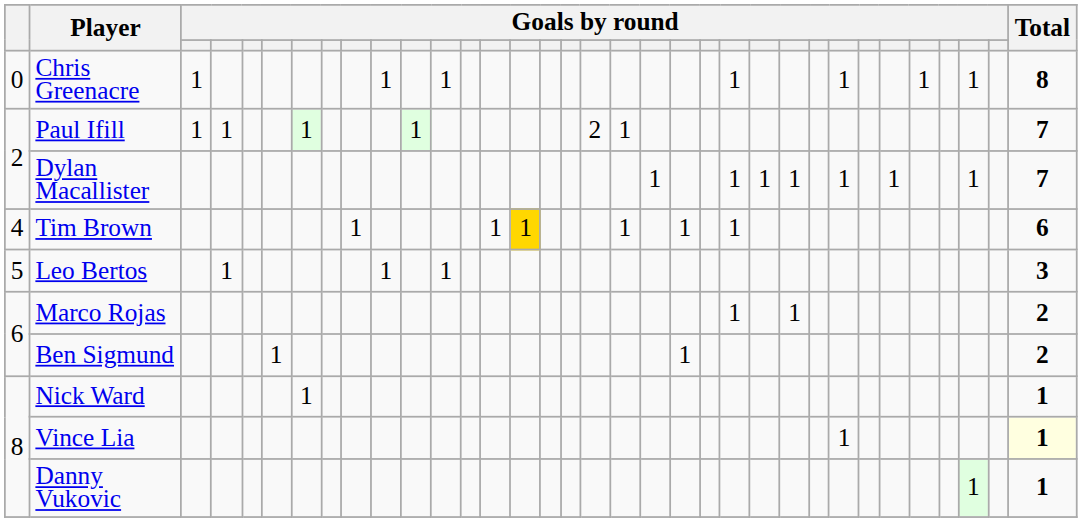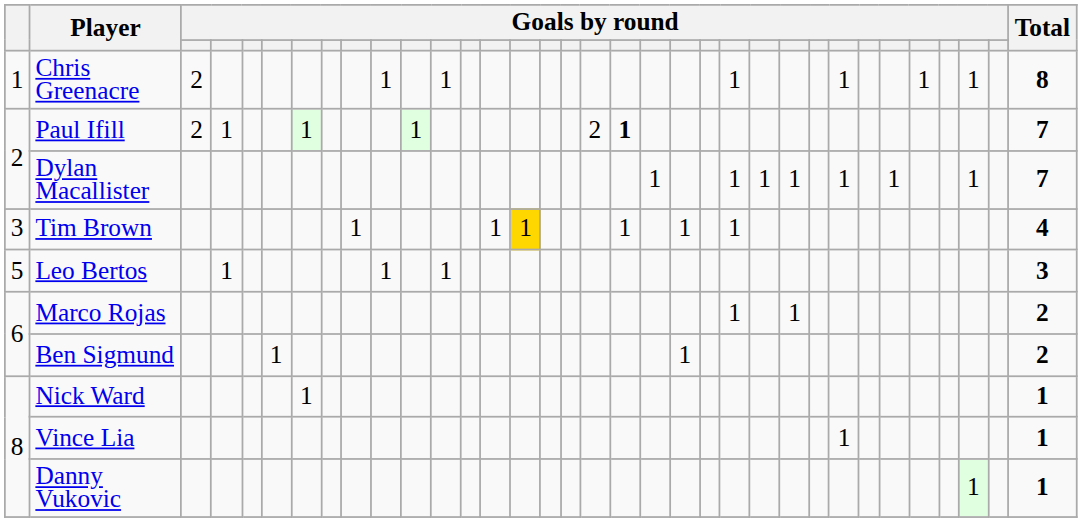 <table class="wikitable" style="text-align:center; line-height: 90%; font-size:90%;">
 <tr>
 <th rowspan=2></th>
 <th rowspan=2 width=150>Player</th>
 <th colspan=31>Goals by round</th>
 <th rowspan=2 colspan=2 width=60>Total</th>
 </tr>
 <tr>
 <th width=25></th>
 <th width=25></th>
 <th width=25></th>
 <th width=25></th>
 <th width=25></th>
 <th width=25></th>
 <th width=25></th>
 <th width=25></th>
 <th width=25></th>
 <th width=25></th>
 <th width=25></th>
 <th width=25></th>
 <th width=25></th>
 <th width=25></th>
 <th width=25></th>
 <th width=25></th>
 <th width=25></th>
 <th width=25></th>
 <th width=25></th>
 <th width=25></th>
 <th width=25></th>
 <th width=25></th>
 <th width=25></th>
 <th width=25></th>
 <th width=25></th>
 <th width=25></th>
 <th width=25></th>
 <th width=25></th>
 <th width=25></th>
 <th width=25></th>
 <th width=25></th>
 </tr>
 <tr>
-<td>0</td>
+<td>1</td>
 <td align=left height=17> <a href='#'>Chris Greenacre</a></td>
-<td>1</td>
+<td>2</td>
 <td></td>
 <td></td>
 <td></td>
 <td></td>
 <td></td>
 <td></td>
 <td>1</td>
 <td></td>
 <td>1</td>
 <td></td>
 <td></td>
 <td></td>
 <td></td>
 <td></td>
 <td></td>
 <td></td>
 <td></td>
 <td></td>
 <td></td>
 <td>1</td>
 <td></td>
 <td></td>
 <td></td>
 <td>1</td>
 <td></td>
 <td></td>
 <td>1</td>
 <td></td>
 <td>1</td>
 <td></td>
 <td><strong>8</strong></td>
 </tr>
 <tr>
 <td rowspan=2>2</td>
 <td align=left height=17> <a href='#'>Paul Ifill</a></td>
-<td>1</td>
+<td>2</td>
 <td>1</td>
 <td></td>
 <td></td>
 <td bgcolor=#e0ffe0>1</td>
 <td></td>
 <td></td>
 <td></td>
 <td bgcolor=#e0ffe0>1</td>
 <td></td>
 <td></td>
 <td></td>
 <td></td>
 <td></td>
 <td></td>
 <td>2</td>
-<td>1</td>
+<td><strong>1</strong></td>
 <td></td>
 <td></td>
 <td></td>
 <td></td>
 <td></td>
 <td></td>
 <td></td>
 <td></td>
 <td></td>
 <td></td>
 <td></td>
 <td></td>
 <td></td>
 <td></td>
 <td><strong>7</strong></td>
 </tr>
 <tr>
 <td align=left height=17> <a href='#'>Dylan Macallister</a></td>
 <td></td>
 <td></td>
 <td></td>
 <td></td>
 <td></td>
 <td></td>
 <td></td>
 <td></td>
 <td></td>
 <td></td>
 <td></td>
 <td></td>
 <td></td>
 <td></td>
 <td></td>
 <td></td>
 <td></td>
 <td>1</td>
 <td></td>
 <td></td>
 <td>1</td>
 <td>1</td>
 <td>1</td>
 <td></td>
 <td>1</td>
 <td></td>
 <td>1</td>
 <td></td>
 <td></td>
 <td>1</td>
 <td></td>
 <td><strong>7</strong></td>
 </tr>
 <tr>
-<td>4</td>
+<td>3</td>
 <td align=left height=17> <a href='#'>Tim Brown</a></td>
 <td></td>
 <td></td>
 <td></td>
 <td></td>
 <td></td>
 <td></td>
 <td>1</td>
 <td></td>
 <td></td>
 <td></td>
 <td></td>
 <td>1</td>
 <td style="background: gold;">1</td>
 <td></td>
 <td></td>
 <td></td>
 <td>1</td>
 <td></td>
 <td>1</td>
 <td></td>
 <td>1</td>
 <td></td>
 <td></td>
 <td></td>
 <td></td>
 <td></td>
 <td></td>
 <td></td>
 <td></td>
 <td></td>
 <td></td>
-<td><strong>6</strong></td>
+<td><strong>4</strong></td>
 </tr>
 <tr>
 <td>5</td>
 <td align=left height=17> <a href='#'>Leo Bertos</a></td>
 <td></td>
 <td>1</td>
 <td></td>
 <td></td>
 <td></td>
 <td></td>
 <td></td>
 <td>1</td>
 <td></td>
 <td>1</td>
 <td></td>
 <td></td>
 <td></td>
 <td></td>
 <td></td>
 <td></td>
 <td></td>
 <td></td>
 <td></td>
 <td></td>
 <td></td>
 <td></td>
 <td></td>
 <td></td>
 <td></td>
 <td></td>
 <td></td>
 <td></td>
 <td></td>
 <td></td>
 <td></td>
 <td><strong>3</strong></td>
 </tr>
 <tr>
 <td rowspan=2>6</td>
 <td align=left height=17> <a href='#'>Marco Rojas</a></td>
 <td></td>
 <td></td>
 <td></td>
 <td></td>
 <td></td>
 <td></td>
 <td></td>
 <td></td>
 <td></td>
 <td></td>
 <td></td>
 <td></td>
 <td></td>
 <td></td>
 <td></td>
 <td></td>
 <td></td>
 <td></td>
 <td></td>
 <td></td>
 <td>1</td>
 <td></td>
 <td>1</td>
 <td></td>
 <td></td>
 <td></td>
 <td></td>
 <td></td>
 <td></td>
 <td></td>
 <td></td>
 <td><strong>2</strong></td>
 </tr>
 <tr>
 <td align=left height=17> <a href='#'>Ben Sigmund</a></td>
 <td></td>
 <td></td>
 <td></td>
 <td>1</td>
 <td></td>
 <td></td>
 <td></td>
 <td></td>
 <td></td>
 <td></td>
 <td></td>
 <td></td>
 <td></td>
 <td></td>
 <td></td>
 <td></td>
 <td></td>
 <td></td>
 <td>1</td>
 <td></td>
 <td></td>
 <td></td>
 <td></td>
 <td></td>
 <td></td>
 <td></td>
 <td></td>
 <td></td>
 <td></td>
 <td></td>
 <td></td>
 <td><strong>2</strong></td>
 </tr>
 <tr>
 <td rowspan=3>8</td>
 <td align=left height=17> <a href='#'>Nick Ward</a></td>
 <td></td>
 <td></td>
 <td></td>
 <td></td>
 <td>1</td>
 <td></td>
 <td></td>
 <td></td>
 <td></td>
 <td></td>
 <td></td>
 <td></td>
 <td></td>
 <td></td>
 <td></td>
 <td></td>
 <td></td>
 <td></td>
 <td></td>
 <td></td>
 <td></td>
 <td></td>
 <td></td>
 <td></td>
 <td></td>
 <td></td>
 <td></td>
 <td></td>
 <td></td>
 <td></td>
 <td></td>
 <td><strong>1</strong></td>
 </tr>
 <tr>
 <td align=left height=17> <a href='#'>Vince Lia</a></td>
 <td></td>
 <td></td>
 <td></td>
 <td></td>
 <td></td>
 <td></td>
 <td></td>
 <td></td>
 <td></td>
 <td></td>
 <td></td>
 <td></td>
 <td></td>
 <td></td>
 <td></td>
 <td></td>
 <td></td>
 <td></td>
 <td></td>
 <td></td>
 <td></td>
 <td></td>
 <td></td>
 <td></td>
 <td>1</td>
 <td></td>
 <td></td>
 <td></td>
 <td></td>
 <td></td>
 <td></td>
-<td style="background: lightyellow;"><strong>1</strong></td>
+<td><strong>1</strong></td>
 </tr>
 <tr>
 <td align=left height=17> <a href='#'>Danny Vukovic</a></td>
 <td></td>
 <td></td>
 <td></td>
 <td></td>
 <td></td>
 <td></td>
 <td></td>
 <td></td>
 <td></td>
 <td></td>
 <td></td>
 <td></td>
 <td></td>
 <td></td>
 <td></td>
 <td></td>
 <td></td>
 <td></td>
 <td></td>
 <td></td>
 <td></td>
 <td></td>
 <td></td>
 <td></td>
 <td></td>
 <td></td>
 <td></td>
 <td></td>
 <td></td>
 <td bgcolor=#e0ffe0>1</td>
 <td></td>
 <td><strong>1</strong></td>
 </tr>
 </table>
